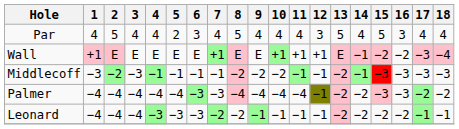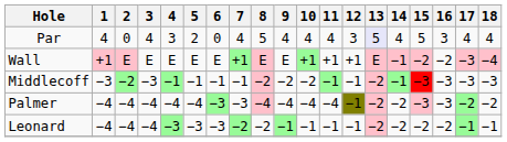 <table class="wikitable" style="text-align:center">
 <tr>
 <th>Hole</th>
 <th>1</th>
 <th>2</th>
 <th>3</th>
 <th>4</th>
 <th>5</th>
 <th>6</th>
 <th>7</th>
 <th>8</th>
 <th>9</th>
 <th>10</th>
 <th>11</th>
 <th>12</th>
 <th>13</th>
 <th>14</th>
 <th>15</th>
 <th>16</th>
 <th>17</th>
 <th>18</th>
 </tr>
 <tr>
 <td>Par</td>
 <td>4</td>
-<td>5</td>
+<td>0</td>
 <td>4</td>
-<td>4</td>
+<td>3</td>
 <td>2</td>
-<td>3</td>
+<td>0</td>
 <td>4</td>
 <td>5</td>
 <td>4</td>
 <td>4</td>
 <td>4</td>
 <td>3</td>
-<td>5</td>
+<td style="background: lavender;">5</td>
 <td>4</td>
 <td>5</td>
 <td>3</td>
 <td>4</td>
 <td>4</td>
 </tr>
 <tr>
 <td align=left> Wall</td>
 <td style="background: Pink;">+1</td>
 <td style="background: Pink;">E</td>
 <td>E</td>
 <td>E</td>
 <td>E</td>
 <td>E</td>
 <td style="background: PaleGreen;">+1</td>
 <td style="background: Pink;">E</td>
 <td>E</td>
 <td style="background: PaleGreen;">+1</td>
 <td>+1</td>
 <td>+1</td>
 <td style="background: Pink;">E</td>
 <td style="background: Pink;">−1</td>
 <td style="background: Pink;">−2</td>
 <td>−2</td>
 <td style="background: Pink;">−3</td>
 <td style="background: Pink;">−4</td>
 </tr>
 <tr>
 <td align=left> Middlecoff</td>
 <td>−3</td>
 <td style="background: PaleGreen;">−2</td>
 <td>−3</td>
 <td style="background: PaleGreen;">−1</td>
 <td>−1</td>
 <td>−1</td>
 <td>−1</td>
 <td style="background: Pink;">−2</td>
 <td>−2</td>
 <td>−2</td>
 <td style="background: PaleGreen;">−1</td>
 <td>−1</td>
 <td style="background: Pink;">−2</td>
 <td style="background: PaleGreen;">−1</td>
 <td style="background: Red;">−3</td>
 <td>−3</td>
 <td>−3</td>
 <td>−3</td>
 </tr>
 <tr>
 <td align=left> Palmer</td>
 <td>−4</td>
 <td>−4</td>
 <td>−4</td>
 <td>−4</td>
 <td>−4</td>
 <td style="background: PaleGreen;">−3</td>
 <td>−3</td>
 <td style="background: Pink;">−4</td>
 <td>−4</td>
 <td>−4</td>
 <td>−4</td>
 <td style="background: Olive;">−1</td>
 <td style="background: Pink;">−2</td>
 <td>−2</td>
 <td style="background: Pink;">−3</td>
 <td>−3</td>
 <td style="background: PaleGreen;">−2</td>
 <td>−2</td>
 </tr>
 <tr>
 <td align=left> Leonard</td>
 <td>−4</td>
 <td>−4</td>
 <td>−4</td>
 <td style="background: PaleGreen;">−3</td>
 <td>−3</td>
 <td>−3</td>
 <td style="background: PaleGreen;">−2</td>
 <td>−2</td>
 <td style="background: PaleGreen;">−1</td>
 <td>−1</td>
 <td>−1</td>
 <td>−1</td>
 <td style="background: Pink;">−2</td>
 <td>−2</td>
 <td>−2</td>
 <td>−2</td>
 <td style="background: PaleGreen;">−1</td>
 <td>−1</td>
 </tr>
 <tr>
 </tr>
 </table>
